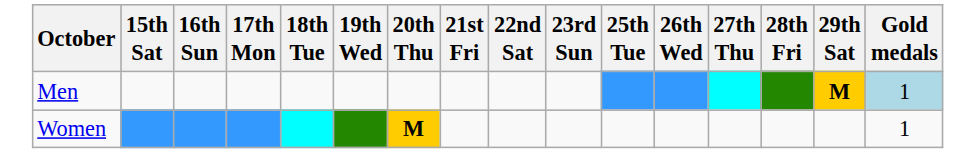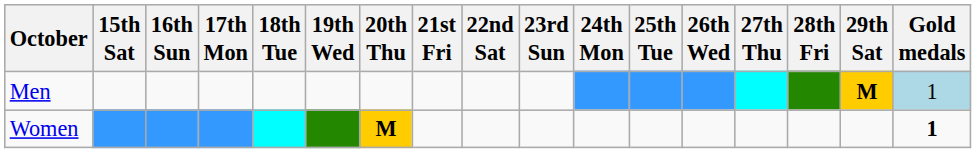 <table class="wikitable" style="margin:0.5em auto; font-size:90%; line-height:1.25em;">
 <tr>
 <th>October</th>
 <th>15th<br>Sat</th>
 <th>16th<br>Sun</th>
 <th>17th<br>Mon</th>
 <th>18th<br>Tue</th>
 <th>19th<br>Wed</th>
 <th>20th<br>Thu</th>
 <th>21st<br>Fri</th>
 <th>22nd<br>Sat</th>
 <th>23rd<br>Sun</th>
+<th>24th<br>Mon</th>
 <th>25th<br>Tue</th>
 <th>26th<br>Wed</th>
 <th>27th<br>Thu</th>
 <th>28th<br>Fri</th>
 <th>29th<br>Sat</th>
 <th>Gold<br>medals</th>
 </tr>
 <tr align="center">
 <td align="left"><a href='#'>Men</a></td>
 <td></td>
 <td></td>
 <td></td>
 <td></td>
 <td></td>
 <td></td>
 <td></td>
 <td></td>
 <td></td>
+<td bgcolor="#3399ff"></td>
 <td bgcolor="#3399ff"></td>
 <td bgcolor="#3399ff"></td>
 <td bgcolor="#00FFFF"></td>
 <td bgcolor="#2388gg"></td>
 <td bgcolor=#ffcc00><strong>M</strong></td>
 <td style="background: lightblue;">1</td>
 </tr>
 <tr align="center">
 <td align="left"><a href='#'>Women</a></td>
 <td bgcolor="#3399ff"></td>
 <td bgcolor="#3399ff"></td>
 <td bgcolor="#3399ff"></td>
 <td bgcolor="#00FFFF"></td>
 <td bgcolor="#2388gg "></td>
 <td bgcolor=#ffcc00><strong>M</strong></td>
 <td></td>
 <td></td>
 <td></td>
 <td></td>
 <td></td>
 <td></td>
 <td></td>
 <td></td>
-<td>1</td>
+<td></td>
+<td><strong>1</strong></td>
 </tr>
 </table>
